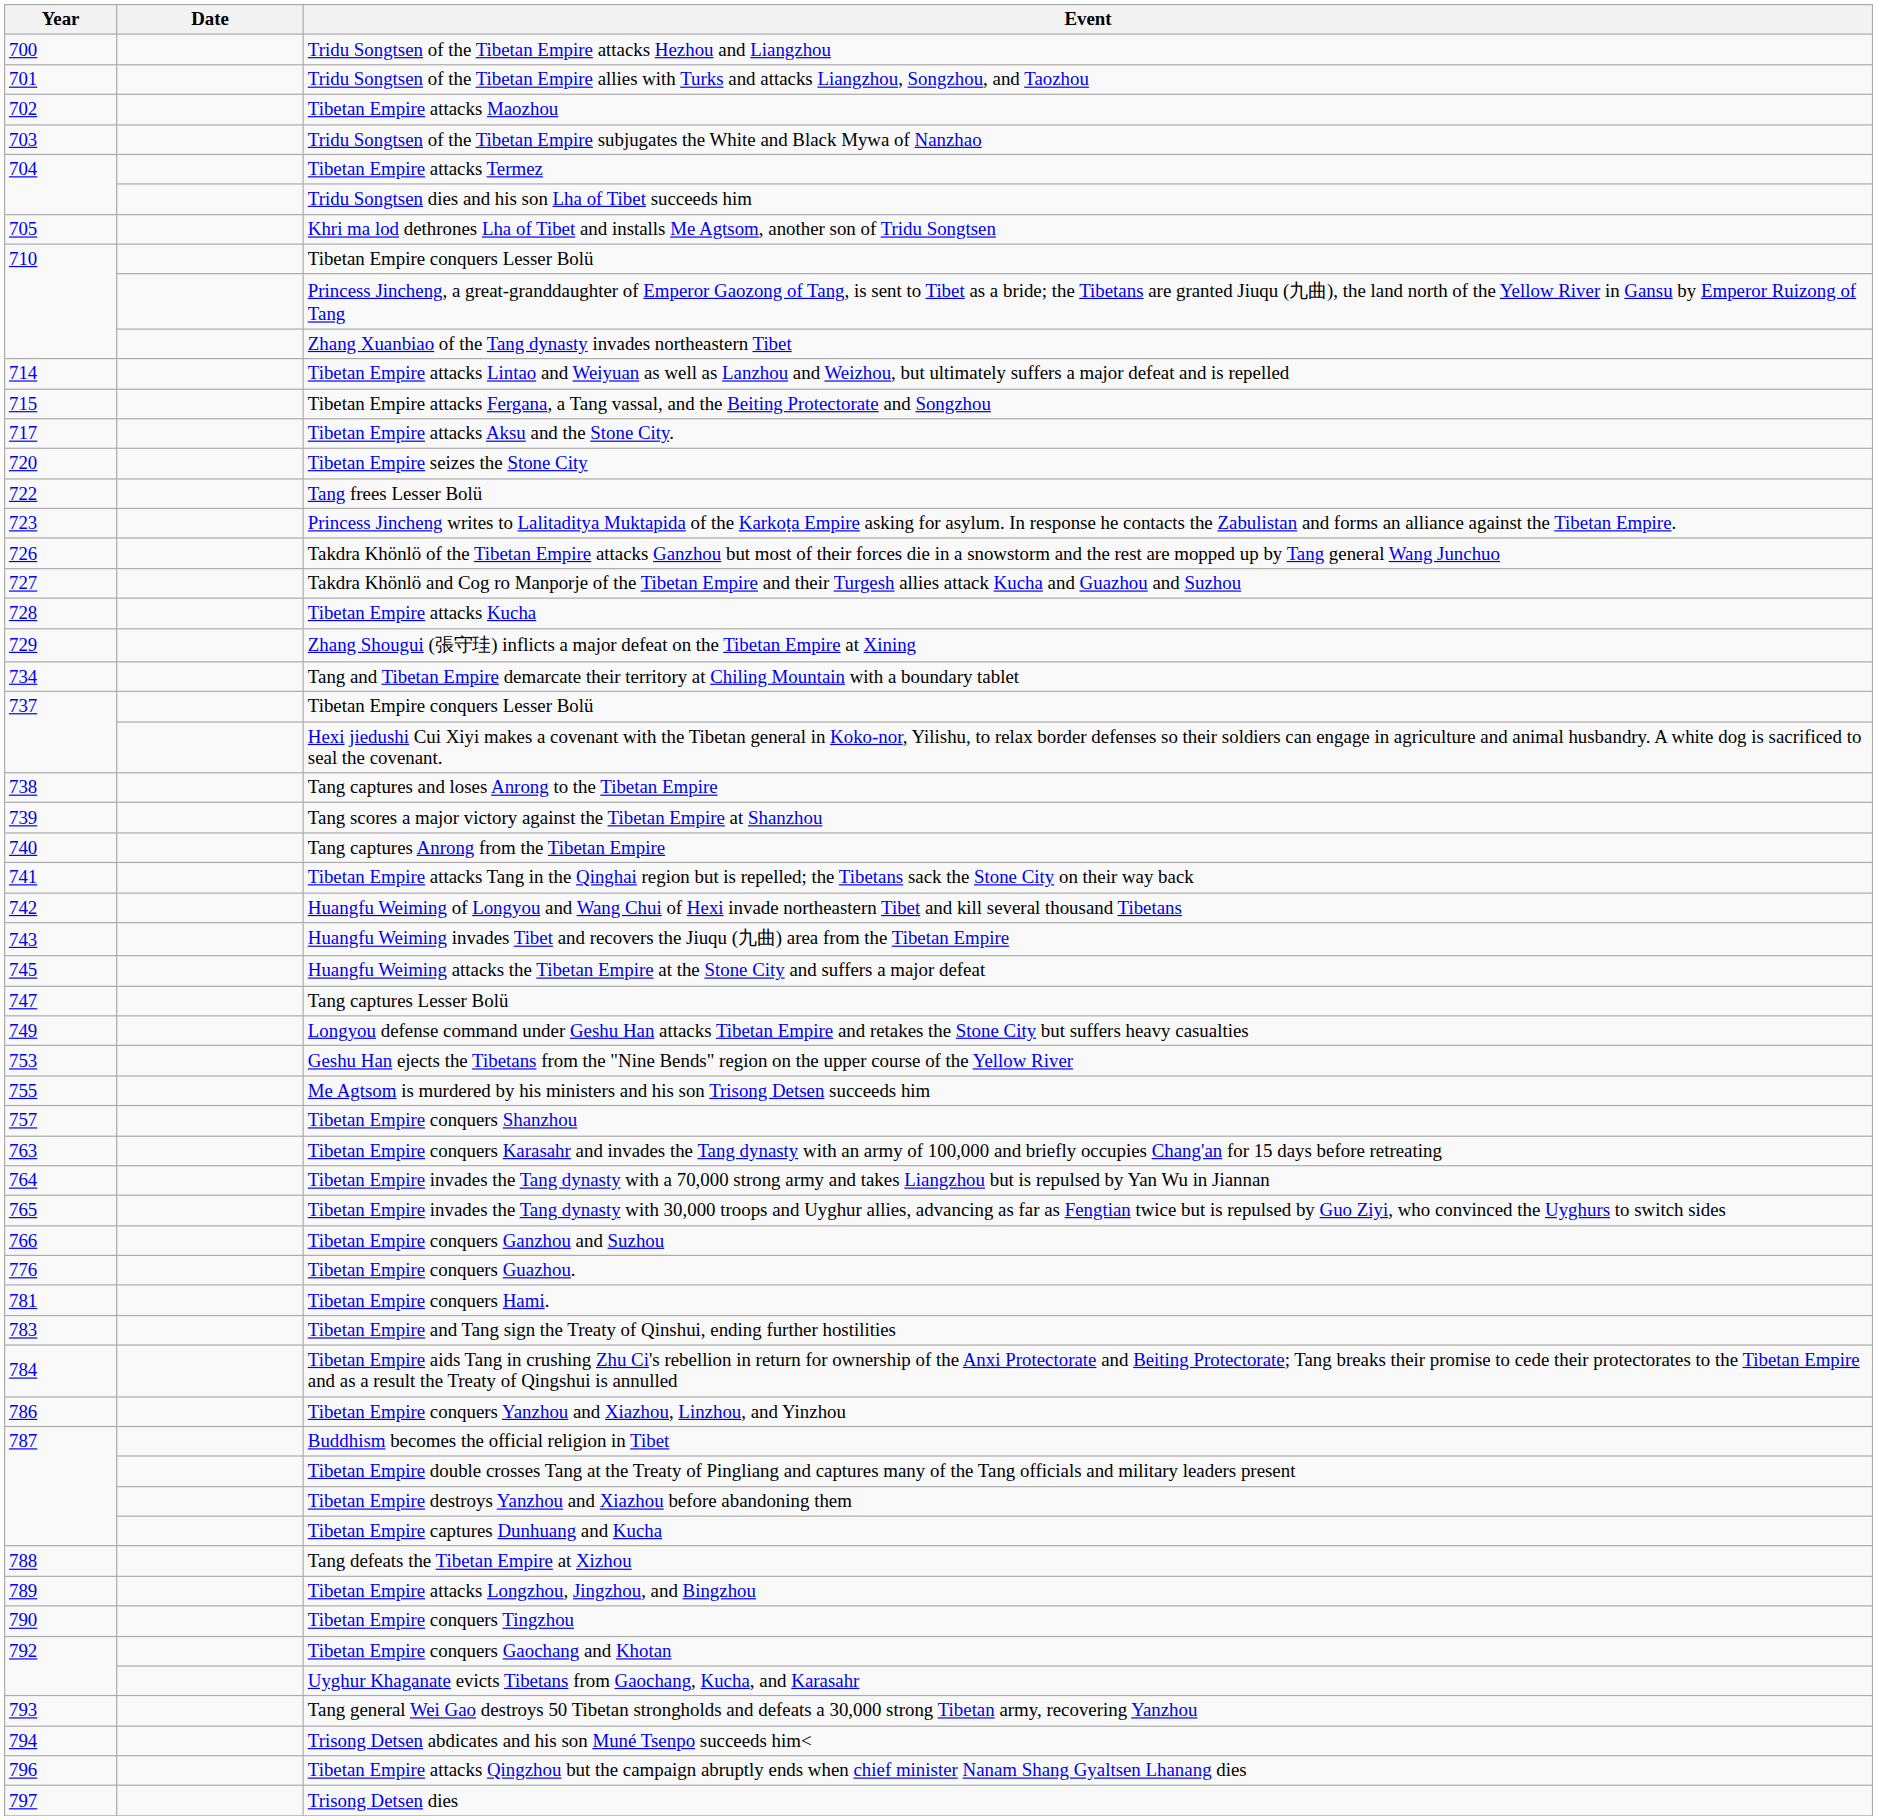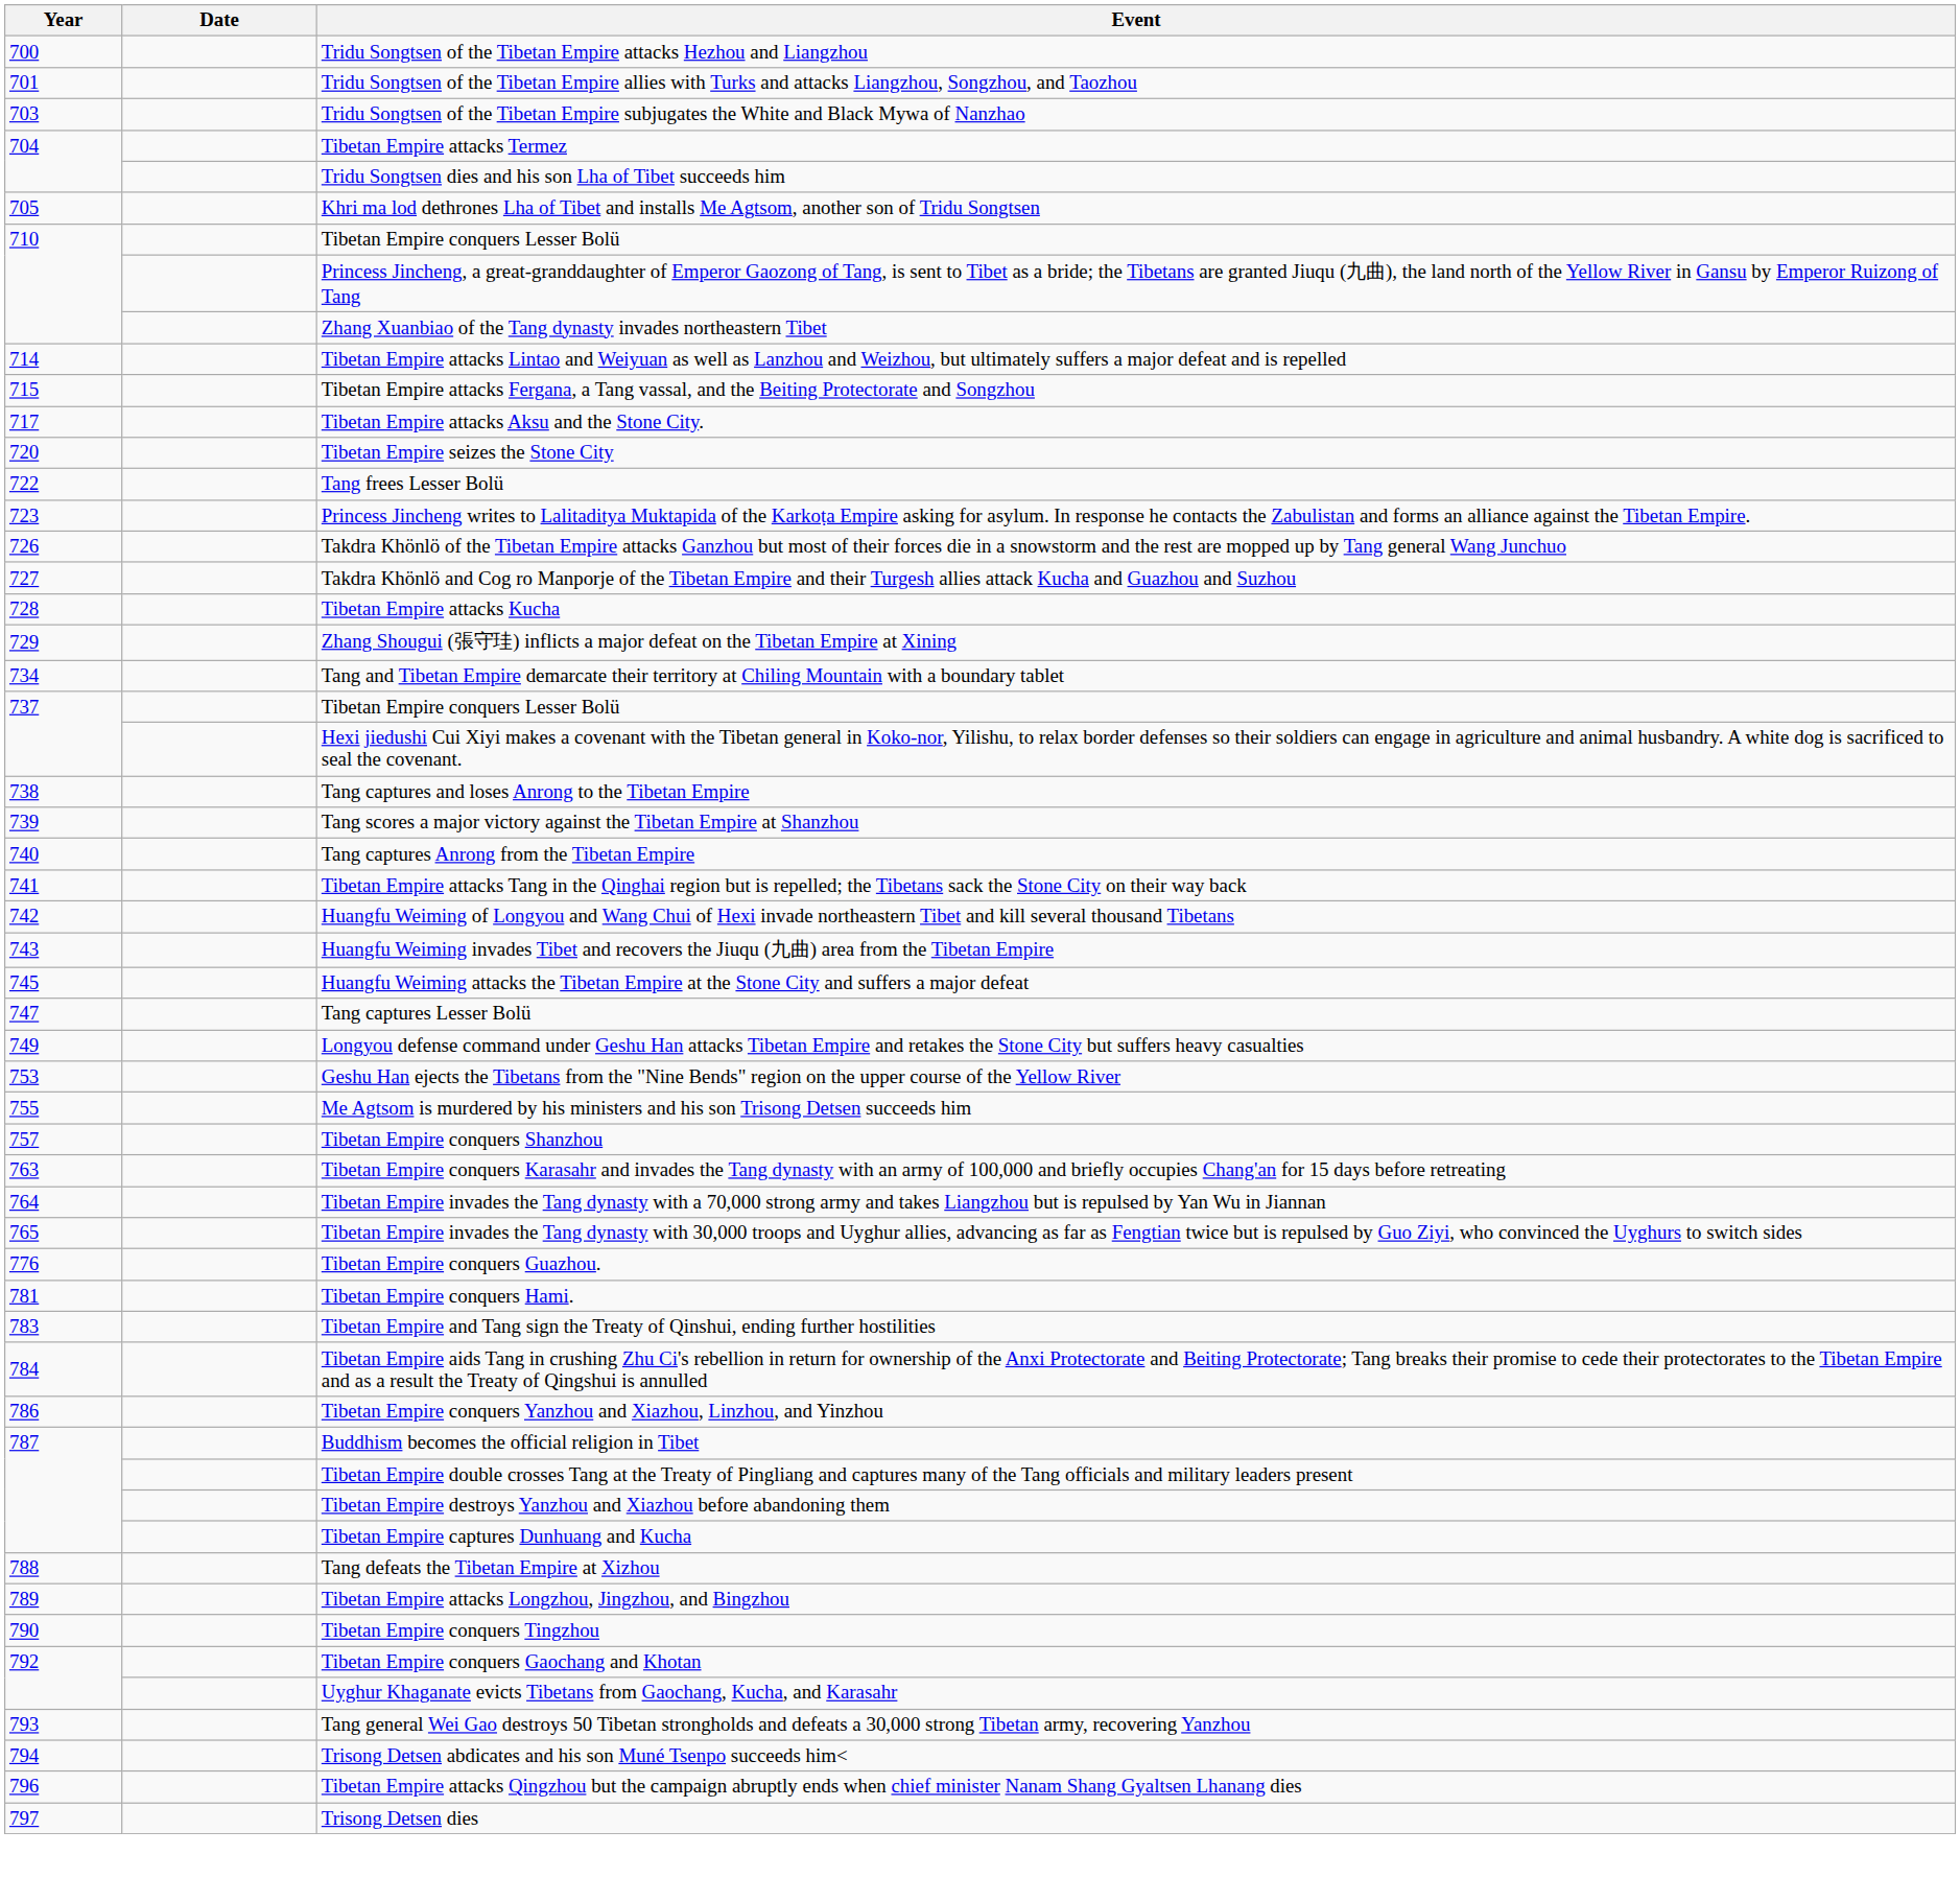 <table class="wikitable" width="100%">
 <tr>
 <th style="width:6%">Year</th>
 <th style="width:10%">Date</th>
 <th>Event</th>
 </tr>
 <tr>
 <td><a href='#'>700</a></td>
 <td></td>
 <td><a href='#'>Tridu Songtsen</a> of the <a href='#'>Tibetan Empire</a> attacks <a href='#'>Hezhou</a> and  <a href='#'>Liangzhou</a></td>
 </tr>
 <tr>
 <td><a href='#'>701</a></td>
 <td></td>
 <td><a href='#'>Tridu Songtsen</a> of the <a href='#'>Tibetan Empire</a> allies with <a href='#'>Turks</a> and attacks <a href='#'>Liangzhou</a>, <a href='#'>Songzhou</a>, and <a href='#'>Taozhou</a></td>
-</tr>
-<tr>
-<td><a href='#'>702</a></td>
-<td></td>
-<td><a href='#'>Tibetan Empire</a> attacks <a href='#'>Maozhou</a></td>
 </tr>
 <tr>
 <td><a href='#'>703</a></td>
 <td></td>
 <td><a href='#'>Tridu Songtsen</a> of the <a href='#'>Tibetan Empire</a> subjugates the White and Black Mywa of <a href='#'>Nanzhao</a></td>
 </tr>
 <tr>
 <td rowspan="2" valign="top"><a href='#'>704</a></td>
 <td></td>
 <td><a href='#'>Tibetan Empire</a> attacks <a href='#'>Termez</a></td>
 </tr>
 <tr>
 <td></td>
 <td><a href='#'>Tridu Songtsen</a> dies and his son <a href='#'>Lha of Tibet</a> succeeds him</td>
 </tr>
 <tr>
 <td><a href='#'>705</a></td>
 <td></td>
 <td><a href='#'>Khri ma lod</a> dethrones <a href='#'>Lha of Tibet</a> and installs <a href='#'>Me Agtsom</a>, another son of <a href='#'>Tridu Songtsen</a></td>
 </tr>
 <tr>
 <td rowspan="3" valign="top"><a href='#'>710</a></td>
 <td></td>
 <td>Tibetan Empire conquers Lesser Bolü</td>
 </tr>
 <tr>
 <td></td>
 <td><a href='#'>Princess Jincheng</a>, a great-granddaughter of <a href='#'>Emperor Gaozong of Tang</a>, is sent to <a href='#'>Tibet</a> as a bride; the <a href='#'>Tibetans</a> are granted Jiuqu (九曲), the land north of the <a href='#'>Yellow River</a> in <a href='#'>Gansu</a> by <a href='#'>Emperor Ruizong of Tang</a></td>
 </tr>
 <tr>
 <td></td>
 <td><a href='#'>Zhang Xuanbiao</a> of the <a href='#'>Tang dynasty</a> invades northeastern <a href='#'>Tibet</a></td>
 </tr>
 <tr>
 <td><a href='#'>714</a></td>
 <td></td>
 <td><a href='#'>Tibetan Empire</a> attacks <a href='#'>Lintao</a> and <a href='#'>Weiyuan</a> as well as <a href='#'>Lanzhou</a> and <a href='#'>Weizhou</a>, but ultimately suffers a major defeat and is repelled</td>
 </tr>
 <tr>
 <td><a href='#'>715</a></td>
 <td></td>
 <td>Tibetan Empire attacks <a href='#'>Fergana</a>, a Tang vassal, and the <a href='#'>Beiting Protectorate</a> and <a href='#'>Songzhou</a></td>
 </tr>
 <tr>
 <td><a href='#'>717</a></td>
 <td></td>
 <td><a href='#'>Tibetan Empire</a> attacks <a href='#'>Aksu</a> and the <a href='#'>Stone City</a>.</td>
 </tr>
 <tr>
 <td><a href='#'>720</a></td>
 <td></td>
 <td><a href='#'>Tibetan Empire</a> seizes the <a href='#'>Stone City</a></td>
 </tr>
 <tr>
 <td><a href='#'>722</a></td>
 <td></td>
 <td><a href='#'>Tang</a> frees Lesser Bolü</td>
 </tr>
 <tr>
 <td><a href='#'>723</a></td>
 <td></td>
 <td><a href='#'>Princess Jincheng</a> writes to <a href='#'>Lalitaditya Muktapida</a> of the <a href='#'>Karkoṭa Empire</a> asking for asylum. In response he contacts the <a href='#'>Zabulistan</a> and forms an alliance against the <a href='#'>Tibetan Empire</a>.</td>
 </tr>
 <tr>
 <td><a href='#'>726</a></td>
 <td></td>
 <td>Takdra Khönlö of the <a href='#'>Tibetan Empire</a> attacks <a href='#'>Ganzhou</a> but most of their forces die in a snowstorm and the rest are mopped up by <a href='#'>Tang</a> general <a href='#'>Wang Junchuo</a></td>
 </tr>
 <tr>
 <td><a href='#'>727</a></td>
 <td></td>
 <td>Takdra Khönlö and Cog ro Manporje  of the <a href='#'>Tibetan Empire</a> and their <a href='#'>Turgesh</a> allies attack <a href='#'>Kucha</a> and <a href='#'>Guazhou</a> and <a href='#'>Suzhou</a></td>
 </tr>
 <tr>
 <td><a href='#'>728</a></td>
 <td></td>
 <td><a href='#'>Tibetan Empire</a> attacks <a href='#'>Kucha</a></td>
 </tr>
 <tr>
 <td><a href='#'>729</a></td>
 <td></td>
 <td><a href='#'>Zhang Shougui</a> (張守珪) inflicts a major defeat on the <a href='#'>Tibetan Empire</a> at <a href='#'>Xining</a></td>
 </tr>
 <tr>
 <td><a href='#'>734</a></td>
 <td></td>
 <td>Tang and <a href='#'>Tibetan Empire</a> demarcate their territory at <a href='#'>Chiling Mountain</a> with a boundary tablet</td>
 </tr>
 <tr>
 <td rowspan="2" valign="top"><a href='#'>737</a></td>
 <td></td>
 <td>Tibetan Empire conquers Lesser Bolü</td>
 </tr>
 <tr>
 <td></td>
 <td><a href='#'>Hexi</a> <a href='#'>jiedushi</a> Cui Xiyi makes a covenant with the Tibetan general in <a href='#'>Koko-nor</a>, Yilishu, to relax border defenses so their soldiers can engage in agriculture and animal husbandry. A white dog is sacrificed to seal the covenant.</td>
 </tr>
 <tr>
 <td><a href='#'>738</a></td>
 <td></td>
 <td>Tang captures and loses <a href='#'>Anrong</a> to the <a href='#'>Tibetan Empire</a></td>
 </tr>
 <tr>
 <td><a href='#'>739</a></td>
 <td></td>
 <td>Tang scores a major victory against the <a href='#'>Tibetan Empire</a> at <a href='#'>Shanzhou</a></td>
 </tr>
 <tr>
 <td><a href='#'>740</a></td>
 <td></td>
 <td>Tang captures <a href='#'>Anrong</a> from the <a href='#'>Tibetan Empire</a></td>
 </tr>
 <tr>
 <td><a href='#'>741</a></td>
 <td></td>
 <td><a href='#'>Tibetan Empire</a> attacks Tang in the <a href='#'>Qinghai</a> region but is repelled; the <a href='#'>Tibetans</a> sack the <a href='#'>Stone City</a> on their way back</td>
 </tr>
 <tr>
 <td><a href='#'>742</a></td>
 <td></td>
 <td><a href='#'>Huangfu Weiming</a> of <a href='#'>Longyou</a> and <a href='#'>Wang Chui</a> of <a href='#'>Hexi</a> invade northeastern <a href='#'>Tibet</a> and kill several thousand <a href='#'>Tibetans</a></td>
 </tr>
 <tr>
 <td><a href='#'>743</a></td>
 <td></td>
 <td><a href='#'>Huangfu Weiming</a> invades <a href='#'>Tibet</a> and recovers the Jiuqu (九曲) area from the <a href='#'>Tibetan Empire</a></td>
 </tr>
 <tr>
 <td><a href='#'>745</a></td>
 <td></td>
 <td><a href='#'>Huangfu Weiming</a> attacks the <a href='#'>Tibetan Empire</a> at the <a href='#'>Stone City</a> and suffers a major defeat</td>
 </tr>
 <tr>
 <td><a href='#'>747</a></td>
 <td></td>
 <td>Tang captures Lesser Bolü</td>
 </tr>
 <tr>
 <td><a href='#'>749</a></td>
 <td></td>
 <td><a href='#'>Longyou</a> defense command under <a href='#'>Geshu Han</a> attacks <a href='#'>Tibetan Empire</a> and retakes the <a href='#'>Stone City</a> but suffers heavy casualties</td>
 </tr>
 <tr>
 <td><a href='#'>753</a></td>
 <td></td>
 <td><a href='#'>Geshu Han</a> ejects the <a href='#'>Tibetans</a> from the "Nine Bends" region on the upper course of the <a href='#'>Yellow River</a></td>
 </tr>
 <tr>
 <td><a href='#'>755</a></td>
 <td></td>
 <td><a href='#'>Me Agtsom</a> is murdered by his ministers and his son <a href='#'>Trisong Detsen</a> succeeds him</td>
 </tr>
 <tr>
 <td><a href='#'>757</a></td>
 <td></td>
 <td><a href='#'>Tibetan Empire</a> conquers <a href='#'>Shanzhou</a></td>
 </tr>
 <tr>
 <td><a href='#'>763</a></td>
 <td></td>
 <td><a href='#'>Tibetan Empire</a> conquers <a href='#'>Karasahr</a> and invades the <a href='#'>Tang dynasty</a> with an army of 100,000 and briefly occupies <a href='#'>Chang'an</a> for 15 days before retreating</td>
 </tr>
 <tr>
 <td><a href='#'>764</a></td>
 <td></td>
 <td><a href='#'>Tibetan Empire</a> invades the <a href='#'>Tang dynasty</a> with a 70,000 strong army and takes <a href='#'>Liangzhou</a> but is repulsed by Yan Wu in Jiannan</td>
 </tr>
 <tr>
 <td><a href='#'>765</a></td>
 <td></td>
 <td><a href='#'>Tibetan Empire</a> invades the <a href='#'>Tang dynasty</a> with 30,000 troops and Uyghur allies, advancing as far as <a href='#'>Fengtian</a> twice but is repulsed by <a href='#'>Guo Ziyi</a>, who convinced the <a href='#'>Uyghurs</a> to switch sides</td>
 </tr>
 <tr>
-<td><a href='#'>766</a></td>
-<td></td>
-<td><a href='#'>Tibetan Empire</a> conquers <a href='#'>Ganzhou</a> and <a href='#'>Suzhou</a></td>
-</tr>
-<tr>
 <td><a href='#'>776</a></td>
 <td></td>
 <td><a href='#'>Tibetan Empire</a> conquers <a href='#'>Guazhou</a>.</td>
 </tr>
 <tr>
 <td><a href='#'>781</a></td>
 <td></td>
 <td><a href='#'>Tibetan Empire</a> conquers <a href='#'>Hami</a>.</td>
 </tr>
 <tr>
 <td><a href='#'>783</a></td>
 <td></td>
 <td><a href='#'>Tibetan Empire</a> and Tang sign the Treaty of Qinshui, ending further hostilities</td>
 </tr>
 <tr>
 <td><a href='#'>784</a></td>
 <td></td>
 <td><a href='#'>Tibetan Empire</a> aids Tang in crushing <a href='#'>Zhu Ci</a>'s rebellion in return for ownership of the <a href='#'>Anxi Protectorate</a> and <a href='#'>Beiting Protectorate</a>; Tang breaks their promise to cede their protectorates to the <a href='#'>Tibetan Empire</a> and as a result the Treaty of Qingshui is annulled</td>
 </tr>
 <tr>
 <td><a href='#'>786</a></td>
 <td></td>
 <td><a href='#'>Tibetan Empire</a> conquers <a href='#'>Yanzhou</a> and <a href='#'>Xiazhou</a>, <a href='#'>Linzhou</a>, and Yinzhou</td>
 </tr>
 <tr>
 <td rowspan="4" valign="top"><a href='#'>787</a></td>
 <td></td>
 <td><a href='#'>Buddhism</a> becomes the official religion in <a href='#'>Tibet</a></td>
 </tr>
 <tr>
 <td></td>
 <td><a href='#'>Tibetan Empire</a> double crosses Tang at the Treaty of Pingliang and captures many of the Tang officials and military leaders present</td>
 </tr>
 <tr>
 <td></td>
 <td><a href='#'>Tibetan Empire</a> destroys <a href='#'>Yanzhou</a> and <a href='#'>Xiazhou</a> before abandoning them</td>
 </tr>
 <tr>
 <td></td>
 <td><a href='#'>Tibetan Empire</a> captures <a href='#'>Dunhuang</a> and <a href='#'>Kucha</a></td>
 </tr>
 <tr>
 <td><a href='#'>788</a></td>
 <td></td>
 <td>Tang defeats the <a href='#'>Tibetan Empire</a> at <a href='#'>Xizhou</a></td>
 </tr>
 <tr>
 <td><a href='#'>789</a></td>
 <td></td>
 <td><a href='#'>Tibetan Empire</a> attacks <a href='#'>Longzhou</a>, <a href='#'>Jingzhou</a>, and <a href='#'>Bingzhou</a></td>
 </tr>
 <tr>
 <td><a href='#'>790</a></td>
 <td></td>
 <td><a href='#'>Tibetan Empire</a> conquers <a href='#'>Tingzhou</a></td>
 </tr>
 <tr>
 <td rowspan="2" valign="top"><a href='#'>792</a></td>
 <td></td>
 <td><a href='#'>Tibetan Empire</a> conquers <a href='#'>Gaochang</a> and <a href='#'>Khotan</a></td>
 </tr>
 <tr>
 <td></td>
 <td><a href='#'>Uyghur Khaganate</a> evicts <a href='#'>Tibetans</a> from <a href='#'>Gaochang</a>, <a href='#'>Kucha</a>, and <a href='#'>Karasahr</a></td>
 </tr>
 <tr>
 <td><a href='#'>793</a></td>
 <td></td>
 <td>Tang general <a href='#'>Wei Gao</a> destroys 50 Tibetan strongholds and defeats a 30,000 strong <a href='#'>Tibetan</a> army, recovering <a href='#'>Yanzhou</a></td>
 </tr>
 <tr>
 <td><a href='#'>794</a></td>
 <td></td>
 <td><a href='#'>Trisong Detsen</a> abdicates and his son <a href='#'>Muné Tsenpo</a> succeeds him<</td>
 </tr>
 <tr>
 <td><a href='#'>796</a></td>
 <td></td>
 <td><a href='#'>Tibetan Empire</a> attacks <a href='#'>Qingzhou</a> but the campaign abruptly ends when <a href='#'>chief minister</a> <a href='#'>Nanam Shang Gyaltsen Lhanang</a> dies</td>
 </tr>
 <tr>
 <td><a href='#'>797</a></td>
 <td></td>
 <td><a href='#'>Trisong Detsen</a> dies</td>
 </tr>
 </table>
